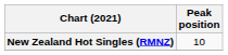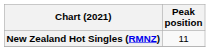 <table class="wikitable sortable plainrowheaders" style="text-align:center">
 <tr>
 <th scope="col">Chart (2021)</th>
 <th scope="col">Peak<br>position</th>
 </tr>
 <tr>
 <th scope="row">New Zealand Hot Singles (<a href='#'>RMNZ</a>)</th>
-<td>10</td>
+<td>11</td>
 </tr>
 <tr>
 </tr>
 <tr>
 </tr>
 </table>
